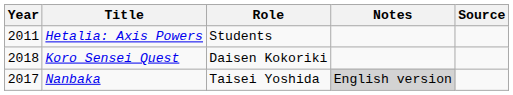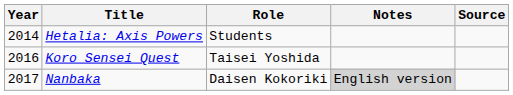 <table class="wikitable">
 <tr>
 <th>Year</th>
 <th>Title</th>
 <th>Role</th>
 <th>Notes</th>
 <th>Source</th>
 </tr>
 <tr>
-<td>2011</td>
+<td>2014</td>
 <td><em><a href='#'>Hetalia: Axis Powers</a></em></td>
 <td>Students</td>
 <td></td>
 <td></td>
 </tr>
 <tr>
-<td>2018</td>
+<td>2016</td>
 <td><em><a href='#'>Koro Sensei Quest</a></em></td>
-<td>Daisen Kokoriki</td>
+<td>Taisei Yoshida</td>
 <td></td>
 <td></td>
 </tr>
 <tr>
 <td>2017</td>
 <td><em><a href='#'>Nanbaka</a></em></td>
-<td>Taisei Yoshida</td>
+<td>Daisen Kokoriki</td>
 <td style="background: lightgrey;">English version</td>
 <td></td>
 </tr>
 </table>
